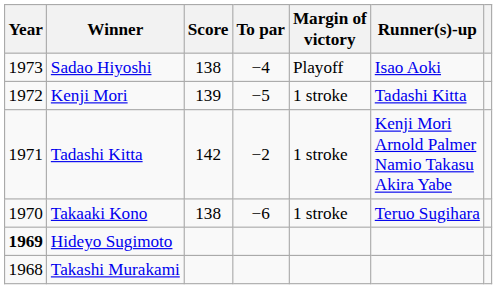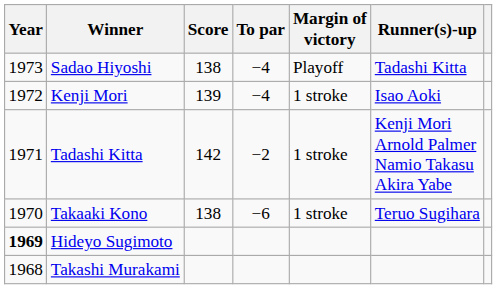 <table class=wikitable style="font-size:95%">
 <tr>
 <th>Year</th>
 <th>Winner</th>
 <th>Score</th>
 <th>To par</th>
 <th>Margin of<br>victory</th>
 <th>Runner(s)-up</th>
 <th></th>
 </tr>
 <tr>
 <td>1973</td>
 <td> <a href='#'>Sadao Hiyoshi</a></td>
 <td align=center>138</td>
 <td align=center>−4</td>
 <td>Playoff</td>
-<td> <a href='#'>Isao Aoki</a></td>
+<td> <a href='#'>Tadashi Kitta</a></td>
 <td></td>
 </tr>
 <tr>
 <td>1972</td>
 <td> <a href='#'>Kenji Mori</a></td>
 <td align=center>139</td>
-<td align=center>−5</td>
+<td align=center>−4</td>
 <td>1 stroke</td>
-<td> <a href='#'>Tadashi Kitta</a></td>
+<td> <a href='#'>Isao Aoki</a></td>
 <td></td>
 </tr>
 <tr>
 <td>1971</td>
 <td> <a href='#'>Tadashi Kitta</a></td>
 <td align=center>142</td>
 <td align=center>−2</td>
 <td>1 stroke</td>
 <td> <a href='#'>Kenji Mori</a><br> <a href='#'>Arnold Palmer</a><br> <a href='#'>Namio Takasu</a><br> <a href='#'>Akira Yabe</a></td>
 <td></td>
 </tr>
 <tr>
 <td>1970</td>
 <td> <a href='#'>Takaaki Kono</a></td>
 <td align=center>138</td>
 <td align=center>−6</td>
 <td>1 stroke</td>
 <td> <a href='#'>Teruo Sugihara</a></td>
 <td></td>
 </tr>
 <tr>
 <td><strong>1969</strong></td>
 <td> <a href='#'>Hideyo Sugimoto</a></td>
 <td align=center></td>
 <td align=center></td>
 <td></td>
 <td></td>
 <td></td>
 </tr>
 <tr>
 <td>1968</td>
 <td> <a href='#'>Takashi Murakami</a></td>
 <td align=center></td>
 <td align=center></td>
 <td></td>
 <td></td>
 <td></td>
 </tr>
 </table>
